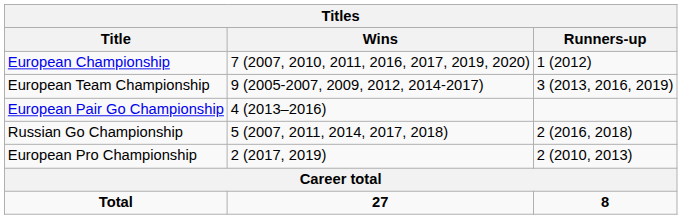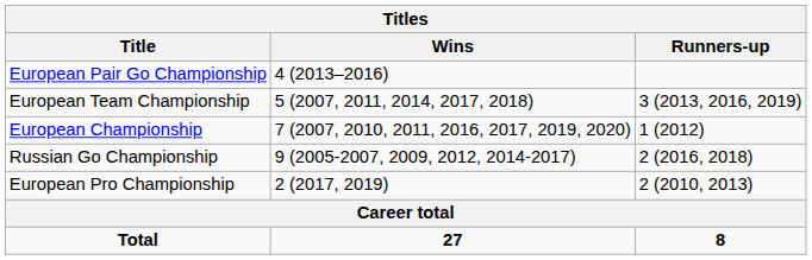 <table class="wikitable">
 <tr>
 <th colspan=3>Titles</th>
 </tr>
 <tr>
 <th>Title</th>
 <th>Wins</th>
 <th>Runners-up</th>
 </tr>
 <tr>
+<td><a href='#'>European Pair Go Championship</a></td>
+<td>4 (2013–2016)</td>
+<td></td>
+</tr>
+<tr>
+<td>European Team Championship</td>
+<td>5 (2007, 2011, 2014, 2017, 2018)</td>
+<td>3 (2013, 2016, 2019)</td>
+</tr>
+<tr>
 <td><a href='#'>European Championship</a></td>
 <td>7 (2007, 2010, 2011, 2016, 2017, 2019,  2020)</td>
 <td>1 (2012) </td>
 </tr>
 <tr>
-<td>European Team Championship</td>
+<td>Russian Go Championship</td>
 <td>9 (2005-2007, 2009, 2012, 2014-2017)</td>
-<td>3 (2013, 2016, 2019)</td>
-</tr>
-<tr>
-<td><a href='#'>European Pair Go Championship</a></td>
-<td>4 (2013–2016)</td>
-<td></td>
-</tr>
-<tr>
-<td>Russian Go Championship</td>
-<td>5 (2007, 2011, 2014, 2017, 2018)</td>
 <td>2 (2016, 2018)</td>
 </tr>
 <tr>
 <td>European Pro Championship</td>
 <td>2 (2017, 2019)</td>
 <td>2 (2010, 2013)<br></td>
 </tr>
 <tr>
 <th colspan=3>Career total</th>
 </tr>
 <tr align="center">
 <td><strong>Total</strong></td>
 <td><strong>27</strong></td>
 <td><strong>8</strong></td>
 </tr>
 </table>
